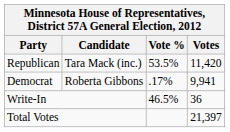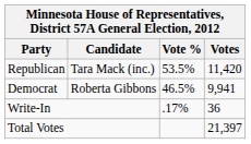 <table class="wikitable">
 <tr>
 <th colspan="4"><strong>Minnesota House of Representatives,</strong><br><strong>District 57A General Election, 2012</strong></th>
 </tr>
 <tr>
 <th>Party</th>
 <th>Candidate</th>
 <th>Vote %</th>
 <th>Votes</th>
 </tr>
 <tr>
 <td>Republican</td>
 <td>Tara Mack (inc.)</td>
 <td>53.5%</td>
 <td>11,420</td>
 </tr>
 <tr>
 <td>Democrat</td>
 <td>Roberta Gibbons</td>
-<td>.17%</td>
+<td>46.5%</td>
 <td>9,941</td>
 </tr>
 <tr>
 <td colspan="2">Write-In</td>
-<td>46.5%</td>
+<td>.17%</td>
 <td>36</td>
 </tr>
 <tr>
 <td colspan="2">Total Votes</td>
 <td></td>
 <td>21,397</td>
 </tr>
 </table>
